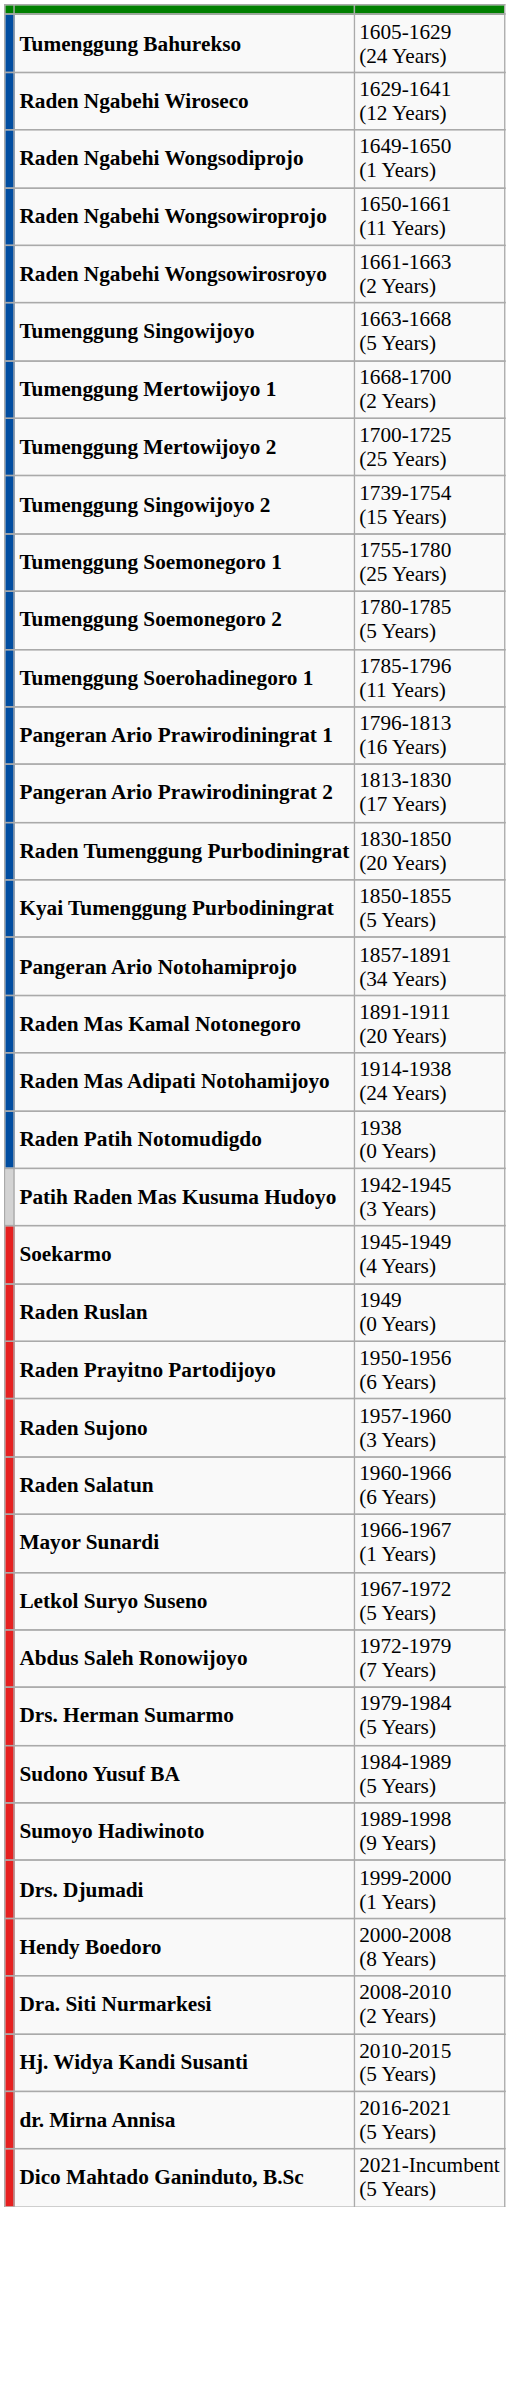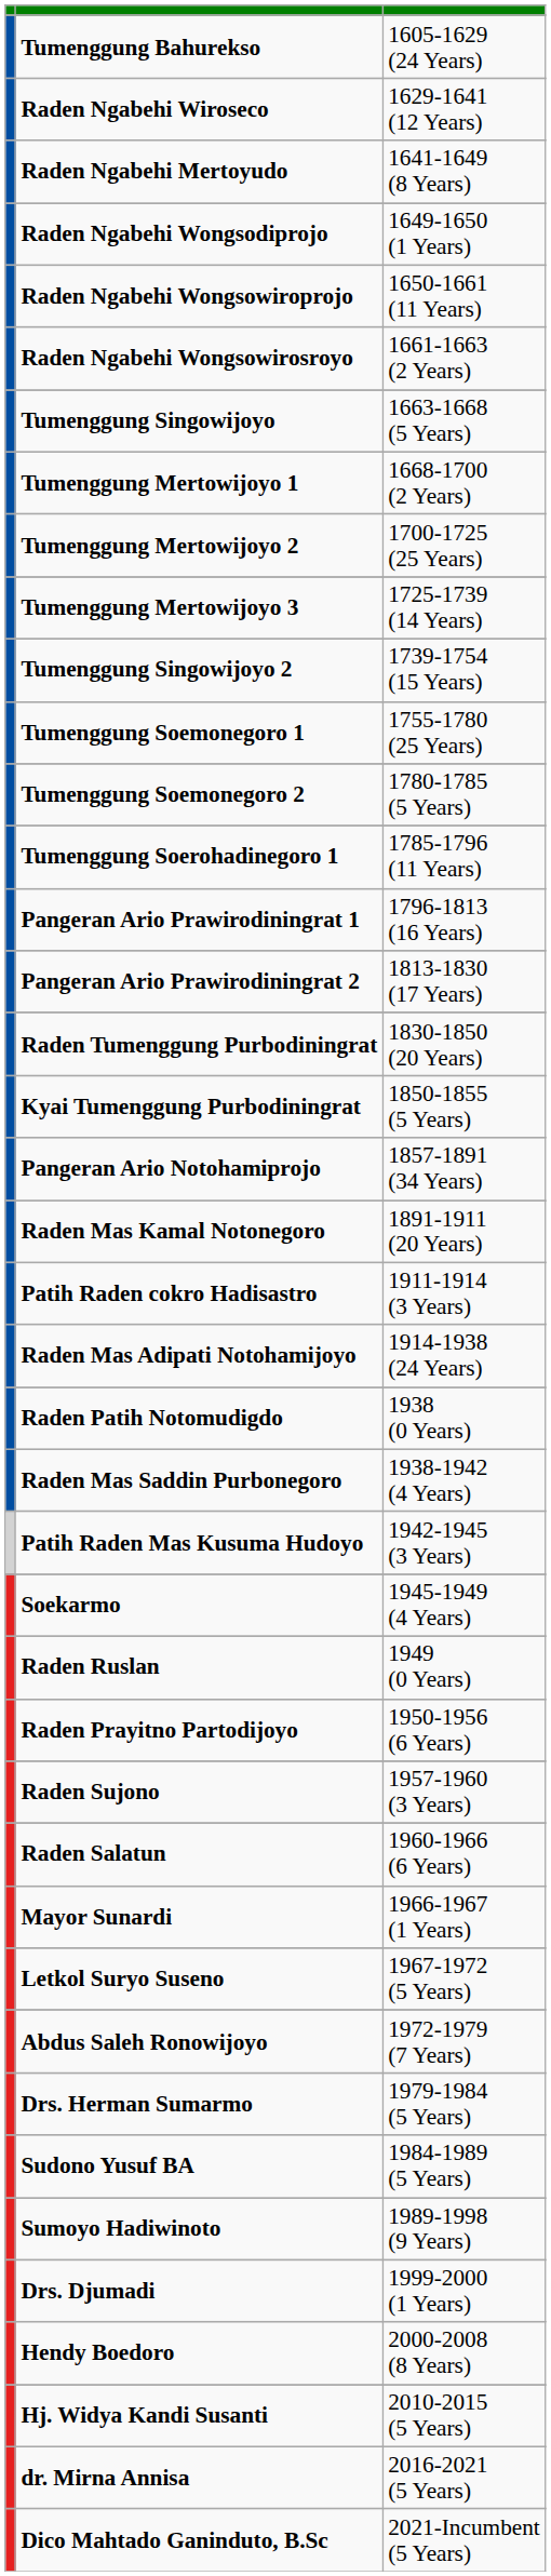 <table class="wikitable">
 <tr>
 <td bgcolor=#008000 rowspan=1></td>
 <td bgcolor=#008000 rowspan=1></td>
 <td bgcolor=#008000 rowspan=1></td>
 </tr>
 <tr>
 </tr>
 <tr>
 <td bgcolor=#004DA1></td>
 <td><strong>Tumenggung Bahurekso</strong></td>
 <td>1605-1629<br>(24 Years)</td>
 </tr>
 <tr>
 </tr>
 <tr>
 <td bgcolor=#004DA1></td>
 <td><strong>Raden Ngabehi Wiroseco</strong></td>
 <td>1629-1641<br>(12 Years)</td>
 </tr>
 <tr>
+</tr>
+<tr>
+<td bgcolor=#004DA1></td>
+<td><strong>Raden Ngabehi Mertoyudo</strong></td>
+<td>1641-1649<br>(8 Years)</td>
 </tr>
 <tr>
 </tr>
 <tr>
 <td bgcolor=#004DA1></td>
 <td><strong>Raden Ngabehi Wongsodiprojo</strong></td>
 <td>1649-1650<br>(1 Years)</td>
 </tr>
 <tr>
 </tr>
 <tr>
 <td bgcolor=#004DA1></td>
 <td><strong>Raden Ngabehi Wongsowiroprojo</strong></td>
 <td>1650-1661<br>(11 Years)</td>
 </tr>
 <tr>
 </tr>
 <tr>
 <td bgcolor=#004DA1></td>
 <td><strong>Raden Ngabehi Wongsowirosroyo</strong></td>
 <td>1661-1663<br>(2 Years)</td>
 </tr>
 <tr>
 </tr>
 <tr>
 <td bgcolor=#004DA1></td>
 <td><strong>Tumenggung Singowijoyo</strong></td>
 <td>1663-1668<br>(5 Years)</td>
 </tr>
 <tr>
 </tr>
 <tr>
 <td bgcolor=#004DA1></td>
 <td><strong>Tumenggung Mertowijoyo 1</strong></td>
 <td>1668-1700<br>(2 Years)</td>
 </tr>
 <tr>
 </tr>
 <tr>
 <td bgcolor=#004DA1></td>
 <td><strong>Tumenggung Mertowijoyo 2</strong></td>
 <td>1700-1725<br>(25 Years)</td>
 </tr>
 <tr>
+</tr>
+<tr>
+<td bgcolor=#004DA1></td>
+<td><strong>Tumenggung Mertowijoyo 3</strong></td>
+<td>1725-1739 <br>(14 Years)</td>
 </tr>
 <tr>
 </tr>
 <tr>
 <td bgcolor=#004DA1></td>
 <td><strong>Tumenggung Singowijoyo 2</strong></td>
 <td>1739-1754<br>(15 Years)</td>
 </tr>
 <tr>
 </tr>
 <tr>
 <td bgcolor=#004DA1></td>
 <td><strong>Tumenggung Soemonegoro 1</strong></td>
 <td>1755-1780<br>(25 Years)</td>
 </tr>
 <tr>
 </tr>
 <tr>
 <td bgcolor=#004DA1></td>
 <td><strong>Tumenggung Soemonegoro 2</strong></td>
 <td>1780-1785<br>(5 Years)</td>
 </tr>
 <tr>
 </tr>
 <tr>
 <td bgcolor=#004DA1></td>
 <td><strong>Tumenggung Soerohadinegoro 1</strong></td>
 <td>1785-1796<br>(11 Years)</td>
 </tr>
 <tr>
 </tr>
 <tr>
 <td bgcolor=#004DA1></td>
 <td><strong>Pangeran Ario Prawirodiningrat 1</strong></td>
 <td>1796-1813<br>(16 Years)</td>
 </tr>
 <tr>
 </tr>
 <tr>
 <td bgcolor=#004DA1></td>
 <td><strong>Pangeran Ario Prawirodiningrat 2</strong></td>
 <td>1813-1830<br>(17 Years)</td>
 </tr>
 <tr>
 </tr>
 <tr>
 <td bgcolor=#004DA1></td>
 <td><strong>Raden Tumenggung Purbodiningrat</strong></td>
 <td>1830-1850<br>(20 Years)</td>
 </tr>
 <tr>
 </tr>
 <tr>
 <td bgcolor=#004DA1></td>
 <td><strong>Kyai Tumenggung Purbodiningrat</strong></td>
 <td>1850-1855<br>(5 Years)</td>
 </tr>
 <tr>
 </tr>
 <tr>
 <td bgcolor=#004DA1></td>
 <td><strong>Pangeran Ario Notohamiprojo</strong></td>
 <td>1857-1891<br>(34 Years)</td>
 </tr>
 <tr>
 </tr>
 <tr>
 <td bgcolor=#004DA1></td>
 <td><strong>Raden Mas Kamal Notonegoro</strong></td>
 <td>1891-1911<br>(20 Years)</td>
 </tr>
 <tr>
 </tr>
 <tr>
+<td bgcolor=#004DA1></td>
+<td><strong>Patih Raden cokro Hadisastro</strong></td>
+<td>1911-1914<br>(3 Years)</td>
+</tr>
+<tr>
 </tr>
 <tr>
 <td bgcolor=#004DA1></td>
 <td><strong>Raden Mas Adipati Notohamijoyo</strong></td>
 <td>1914-1938<br>(24 Years)</td>
 </tr>
 <tr>
 </tr>
 <tr>
 <td bgcolor=#004DA1></td>
 <td><strong>Raden Patih Notomudigdo</strong></td>
 <td>1938<br>(0 Years)</td>
 </tr>
 <tr>
+</tr>
+<tr>
+<td bgcolor=#004DA1></td>
+<td><strong>Raden Mas Saddin Purbonegoro</strong></td>
+<td>1938-1942<br>(4 Years)</td>
 </tr>
 <tr>
 </tr>
 <tr>
 <td bgcolor=#d3d3d3></td>
 <td><strong>Patih Raden Mas Kusuma Hudoyo</strong></td>
 <td>1942-1945<br>(3 Years)</td>
 </tr>
 <tr>
 </tr>
 <tr>
 <td bgcolor=#E62020></td>
 <td><strong>Soekarmo</strong></td>
 <td>1945-1949<br>(4 Years)</td>
 </tr>
 <tr>
 </tr>
 <tr>
 <td bgcolor=#E62020></td>
 <td><strong>Raden Ruslan</strong></td>
 <td>1949<br>(0 Years)</td>
 </tr>
 <tr>
 </tr>
 <tr>
 <td bgcolor=#E62020></td>
 <td><strong>Raden Prayitno Partodijoyo</strong></td>
 <td>1950-1956<br>(6 Years)</td>
 </tr>
 <tr>
 </tr>
 <tr>
 <td bgcolor=#E62020></td>
 <td><strong>Raden Sujono</strong></td>
 <td>1957-1960<br>(3 Years)</td>
 </tr>
 <tr>
 </tr>
 <tr>
 <td bgcolor=#E62020></td>
 <td><strong>Raden Salatun</strong></td>
 <td>1960-1966<br>(6 Years)</td>
 </tr>
 <tr>
 </tr>
 <tr>
 <td bgcolor=#E62020></td>
 <td><strong>Mayor Sunardi</strong></td>
 <td>1966-1967<br>(1 Years)</td>
 </tr>
 <tr>
 </tr>
 <tr>
 <td bgcolor=#E62020></td>
 <td><strong>Letkol Suryo Suseno</strong></td>
 <td>1967-1972<br>(5 Years)</td>
 </tr>
 <tr>
 </tr>
 <tr>
 <td bgcolor=#E62020></td>
 <td><strong>Abdus Saleh Ronowijoyo</strong></td>
 <td>1972-1979<br>(7 Years)</td>
 </tr>
 <tr>
 </tr>
 <tr>
 <td bgcolor=#E62020></td>
 <td><strong>Drs. Herman Sumarmo</strong></td>
 <td>1979-1984<br>(5 Years)</td>
 </tr>
 <tr>
 </tr>
 <tr>
 <td bgcolor=#E62020></td>
 <td><strong>Sudono Yusuf BA</strong></td>
 <td>1984-1989<br>(5 Years)</td>
 </tr>
 <tr>
 </tr>
 <tr>
 <td bgcolor=#E62020></td>
 <td><strong>Sumoyo Hadiwinoto</strong></td>
 <td>1989-1998<br>(9 Years)</td>
 </tr>
 <tr>
 </tr>
 <tr>
 <td bgcolor=#E62020></td>
 <td><strong>Drs. Djumadi</strong></td>
 <td>1999-2000<br>(1 Years)</td>
 </tr>
 <tr>
 </tr>
 <tr>
 <td bgcolor=#E62020></td>
 <td><strong>Hendy Boedoro</strong></td>
 <td>2000-2008<br>(8 Years)</td>
 </tr>
 <tr>
 </tr>
 <tr>
-<td bgcolor=#E62020></td>
-<td><strong>Dra. Siti Nurmarkesi</strong></td>
-<td>2008-2010<br>(2 Years)</td>
-</tr>
-<tr>
 </tr>
 <tr>
 <td bgcolor=#E62020></td>
 <td><strong>Hj. Widya Kandi Susanti</strong></td>
 <td>2010-2015<br>(5 Years)</td>
 </tr>
 <tr>
 </tr>
 <tr>
 <td bgcolor=#E62020></td>
 <td><strong>dr. Mirna Annisa</strong></td>
 <td>2016-2021<br>(5 Years)</td>
 </tr>
 <tr>
 </tr>
 <tr>
 <td bgcolor=#E62020></td>
 <td><strong>Dico Mahtado Ganinduto, B.Sc</strong></td>
 <td>2021-Incumbent<br>(5 Years)</td>
 </tr>
 </table>
